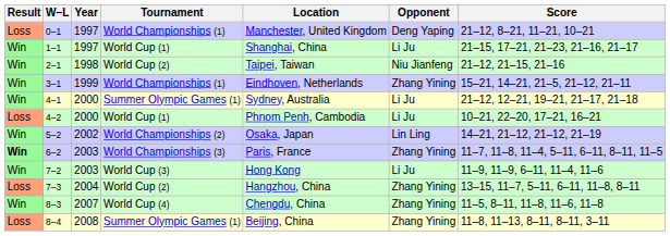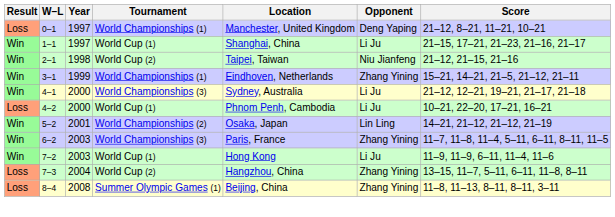 <table class="sortable wikitable">
 <tr>
 <th>Result</th>
 <th>W–L</th>
 <th>Year</th>
 <th>Tournament</th>
 <th>Location</th>
 <th>Opponent</th>
 <th>Score</th>
 </tr>
 <tr bgcolor="#CCCCFF">
 <td bgcolor=FFA07A>Loss</td>
 <td><small>0–1</small></td>
 <td>1997</td>
 <td><a href='#'>World Championships</a> <small>(1)</small></td>
 <td><a href='#'>Manchester</a>, United Kingdom</td>
 <td> Deng Yaping</td>
 <td>21–12, 8–21, 11–21, 10–21</td>
 </tr>
 <tr bgcolor="#cfc">
 <td bgcolor=98FB98>Win</td>
 <td><small>1–1</small></td>
 <td>1997</td>
 <td>World Cup <small>(1)</small></td>
 <td><a href='#'>Shanghai</a>, China</td>
 <td> Li Ju</td>
 <td>21–15, 17–21, 21–23, 21–16, 21–17</td>
 </tr>
 <tr bgcolor="#cfc">
 <td bgcolor=98FB98>Win</td>
 <td><small>2–1</small></td>
 <td>1998</td>
 <td>World Cup <small>(2)</small></td>
 <td><a href='#'>Taipei</a>, Taiwan</td>
 <td> Niu Jianfeng</td>
 <td>21–12, 21–15, 21–16</td>
 </tr>
 <tr bgcolor="#CCCCFF">
 <td bgcolor=98FB98>Win</td>
 <td><small>3–1</small></td>
 <td>1999</td>
 <td><a href='#'>World Championships</a> <small>(1)</small></td>
 <td><a href='#'>Eindhoven</a>, Netherlands</td>
 <td> Zhang Yining</td>
 <td>15–21, 14–21, 21–5, 21–12, 21–11</td>
 </tr>
 <tr bgcolor=ffffcc>
 <td bgcolor=98FB98>Win</td>
 <td><small>4–1</small></td>
 <td>2000</td>
-<td><a href='#'>Summer Olympic Games</a> <small>(1)</small></td>
+<td><a href='#'>World Championships</a> <small>(3)</small></td>
 <td><a href='#'>Sydney</a>, Australia</td>
 <td> Li Ju</td>
 <td>21–12, 12–21, 19–21, 21–17, 21–18</td>
 </tr>
 <tr bgcolor="#cfc">
 <td bgcolor=FFA07A>Loss</td>
 <td><small>4–2</small></td>
 <td>2000</td>
 <td>World Cup <small>(1)</small></td>
 <td><a href='#'>Phnom Penh</a>, Cambodia</td>
 <td> Li Ju</td>
 <td>10–21, 22–20, 17–21, 16–21</td>
 </tr>
 <tr bgcolor="#CCCCFF">
 <td bgcolor=98FB98>Win</td>
 <td><small>5–2</small></td>
-<td>2002</td>
+<td>2001</td>
 <td><a href='#'>World Championships</a> <small>(2)</small></td>
 <td><a href='#'>Osaka</a>, Japan</td>
 <td> Lin Ling</td>
 <td>14–21, 21–12, 21–12, 21–19</td>
 </tr>
 <tr bgcolor="#CCCCFF">
-<td bgcolor=98FB98><strong>Win</strong></td>
+<td bgcolor=98FB98>Win</td>
 <td><small>6–2</small></td>
 <td>2003</td>
 <td><a href='#'>World Championships</a> <small>(3)</small></td>
 <td><a href='#'>Paris</a>, France</td>
 <td> Zhang Yining</td>
 <td>11–7, 11–8, 11–4, 5–11, 6–11, 8–11, 11–5</td>
 </tr>
 <tr bgcolor="#cfc">
 <td bgcolor=98FB98>Win</td>
 <td><small>7–2</small></td>
 <td>2003</td>
-<td>World Cup <small>(3)</small></td>
+<td>World Cup <small>(1)</small></td>
 <td><a href='#'>Hong Kong</a></td>
 <td> Li Ju</td>
 <td>11–9, 11–9, 6–11, 11–4, 11–6</td>
 </tr>
 <tr bgcolor="#cfc">
 <td bgcolor=FFA07A>Loss</td>
 <td><small>7–3</small></td>
 <td>2004</td>
 <td>World Cup <small>(2)</small></td>
 <td><a href='#'>Hangzhou</a>, China</td>
 <td> Zhang Yining</td>
 <td>13–15, 11–7, 5–11, 6–11, 11–8, 8–11</td>
 </tr>
-<tr bgcolor="#cfc">
-<td bgcolor=98FB98>Win</td>
-<td><small>8–3</small></td>
-<td>2007</td>
-<td>World Cup <small>(4)</small></td>
-<td><a href='#'>Chengdu</a>, China</td>
-<td> Zhang Yining</td>
-<td>11–5, 8–11, 11–8, 11–6, 11–8</td>
-</tr>
 <tr bgcolor=ffffcc>
 <td bgcolor=FFA07A>Loss</td>
 <td><small>8–4</small></td>
 <td>2008</td>
 <td><a href='#'>Summer Olympic Games</a> <small>(1)</small></td>
 <td><a href='#'>Beijing</a>, China</td>
 <td> Zhang Yining</td>
 <td>11–8, 11–13, 8–11, 8–11, 3–11</td>
 </tr>
 </table>
